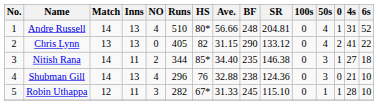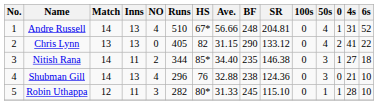 <table class="wikitable sortable" style="text-align: center;">
 <tr>
 <th>No.</th>
 <th>Name</th>
 <th>Match</th>
 <th>Inns</th>
 <th>NO</th>
 <th>Runs</th>
 <th>HS</th>
 <th>Ave.</th>
 <th>BF</th>
 <th>SR</th>
 <th>100s</th>
 <th>50s</th>
 <th>0</th>
 <th>4s</th>
 <th>6s</th>
 </tr>
 <tr>
 <td>1</td>
 <td><a href='#'>Andre Russell</a></td>
 <td>14</td>
 <td>13</td>
 <td>4</td>
 <td>510</td>
-<td>80*</td>
+<td>67*</td>
 <td>56.66</td>
 <td>248</td>
 <td>204.81</td>
 <td>0</td>
 <td>4</td>
 <td>1</td>
 <td>31</td>
 <td>52</td>
 </tr>
 <tr>
 <td>2</td>
 <td><a href='#'>Chris Lynn</a></td>
 <td>13</td>
 <td>13</td>
 <td>0</td>
 <td>405</td>
 <td>82</td>
 <td>31.15</td>
 <td>290</td>
 <td>133.12</td>
 <td>0</td>
 <td>4</td>
 <td>2</td>
 <td>41</td>
 <td>22</td>
 </tr>
 <tr>
 <td>3</td>
 <td><a href='#'>Nitish Rana</a></td>
 <td>14</td>
 <td>11</td>
 <td>2</td>
 <td>344</td>
 <td>85*</td>
 <td>34.40</td>
 <td>235</td>
 <td>146.38</td>
 <td>0</td>
 <td>3</td>
 <td>1</td>
 <td>27</td>
 <td>18</td>
 </tr>
 <tr>
 <td>4</td>
 <td><a href='#'>Shubman Gill</a></td>
 <td>14</td>
 <td>13</td>
 <td>4</td>
 <td>296</td>
 <td>76</td>
 <td>32.88</td>
 <td>238</td>
 <td>124.36</td>
 <td>0</td>
 <td>3</td>
 <td>0</td>
 <td>21</td>
 <td>10</td>
 </tr>
 <tr>
 <td>5</td>
 <td><a href='#'>Robin Uthappa</a></td>
 <td>12</td>
 <td>11</td>
 <td>3</td>
 <td>282</td>
-<td>67*</td>
+<td>80*</td>
 <td>31.33</td>
 <td>245</td>
 <td>115.10</td>
 <td>0</td>
 <td>1</td>
 <td>1</td>
 <td>28</td>
 <td>10</td>
 </tr>
 <tr>
 </tr>
 </table>
